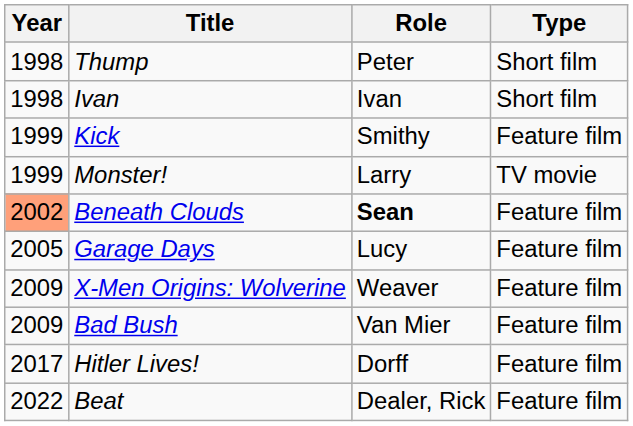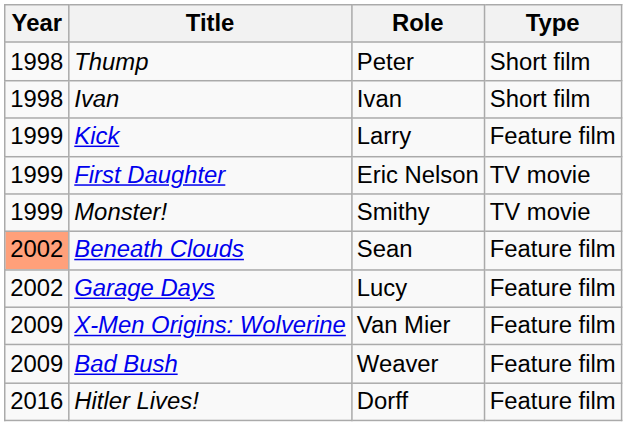 <table class=wikitable>
 <tr>
 <th>Year</th>
 <th>Title</th>
 <th>Role</th>
 <th>Type</th>
 </tr>
 <tr>
 <td>1998</td>
 <td><em>Thump</em></td>
 <td>Peter</td>
 <td>Short film</td>
 </tr>
 <tr>
 <td>1998</td>
 <td><em>Ivan</em></td>
 <td>Ivan</td>
 <td>Short film</td>
 </tr>
 <tr>
 <td>1999</td>
 <td><em><a href='#'>Kick</a></em></td>
-<td>Smithy</td>
+<td>Larry</td>
 <td>Feature film</td>
 </tr>
 <tr>
 <td>1999</td>
+<td><em><a href='#'>First Daughter</a></em></td>
+<td>Eric Nelson</td>
+<td>TV movie</td>
+</tr>
+<tr>
+<td>1999</td>
 <td><em>Monster!</em></td>
-<td>Larry</td>
+<td>Smithy</td>
 <td>TV movie</td>
 </tr>
 <tr>
 <td style="background: lightsalmon;">2002</td>
 <td><em><a href='#'>Beneath Clouds</a></em></td>
-<td><strong>Sean</strong></td>
+<td>Sean</td>
 <td>Feature film</td>
 </tr>
 <tr>
-<td>2005</td>
+<td>2002</td>
 <td><em><a href='#'>Garage Days</a></em></td>
 <td>Lucy</td>
 <td>Feature film</td>
 </tr>
 <tr>
 <td>2009</td>
 <td><em><a href='#'>X-Men Origins: Wolverine</a></em></td>
-<td>Weaver</td>
+<td>Van Mier</td>
 <td>Feature film</td>
 </tr>
 <tr>
 <td>2009</td>
 <td><em><a href='#'>Bad Bush</a></em></td>
-<td>Van Mier</td>
+<td>Weaver</td>
 <td>Feature film</td>
 </tr>
 <tr>
-<td>2017</td>
+<td>2016</td>
 <td><em>Hitler Lives!</em></td>
 <td>Dorff</td>
 <td>Feature film</td>
 </tr>
-<tr>
-<td>2022</td>
-<td><em>Beat</em></td>
-<td>Dealer, Rick</td>
-<td>Feature film</td>
-</tr>
 </table>
